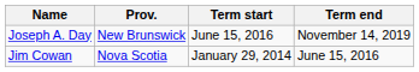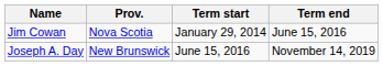 <table class="wikitable">
 <tr>
 <th>Name</th>
 <th>Prov.</th>
 <th>Term start</th>
 <th>Term end</th>
 </tr>
 <tr>
+<td><a href='#'>Jim Cowan</a></td>
+<td><a href='#'>Nova Scotia</a></td>
+<td>January 29, 2014</td>
+<td>June 15, 2016</td>
+</tr>
+<tr>
 <td><a href='#'>Joseph A. Day</a></td>
 <td><a href='#'>New Brunswick</a></td>
 <td>June 15, 2016</td>
 <td>November 14, 2019</td>
 </tr>
-<tr>
-<td><a href='#'>Jim Cowan</a></td>
-<td><a href='#'>Nova Scotia</a></td>
-<td>January 29, 2014</td>
-<td>June 15, 2016</td>
-</tr>
 </table>
